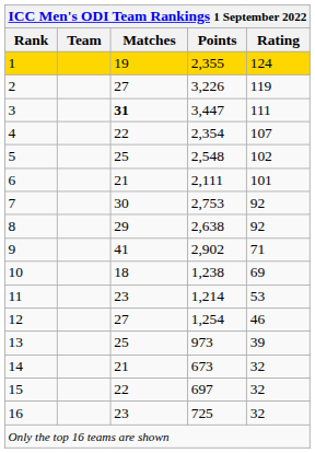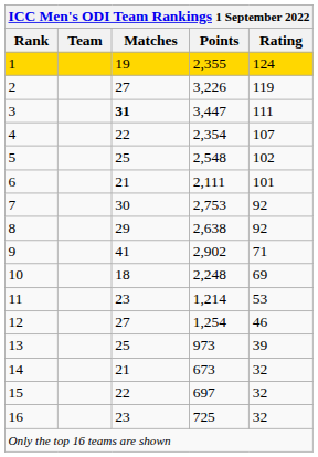 <table class="wikitable" style="white-space:nowrap">
 <tr>
 <th colspan="5"><a href='#'>ICC Men's ODI Team Rankings</a> <small>1 September 2022</small></th>
 </tr>
 <tr>
 <th>Rank</th>
 <th>Team</th>
 <th>Matches</th>
 <th>Points</th>
 <th>Rating</th>
 </tr>
 <tr style="background:gold">
 <td>1</td>
 <td style="text-align:left;"></td>
 <td>19</td>
 <td>2,355</td>
 <td>124</td>
 </tr>
 <tr>
 <td>2</td>
 <td style="text-align:left;"></td>
 <td>27</td>
 <td>3,226</td>
 <td>119</td>
 </tr>
 <tr>
 <td>3</td>
 <td style="text-align:left;"></td>
 <td><strong>31</strong></td>
 <td>3,447</td>
 <td>111</td>
 </tr>
 <tr>
 <td>4</td>
 <td style="text-align:left;"></td>
 <td>22</td>
 <td>2,354</td>
 <td>107</td>
 </tr>
 <tr>
 <td>5</td>
 <td style="text-align:left;"></td>
 <td>25</td>
 <td>2,548</td>
 <td>102</td>
 </tr>
 <tr>
 <td>6</td>
 <td style="text-align:left;"></td>
 <td>21</td>
 <td>2,111</td>
 <td>101</td>
 </tr>
 <tr>
 <td>7</td>
 <td style="text-align:left;"></td>
 <td>30</td>
 <td>2,753</td>
 <td>92</td>
 </tr>
 <tr>
 <td>8</td>
 <td style="text-align:left;"></td>
 <td>29</td>
 <td>2,638</td>
 <td>92</td>
 </tr>
 <tr>
 <td>9</td>
 <td style="text-align:left;"></td>
 <td>41</td>
 <td>2,902</td>
 <td>71</td>
 </tr>
 <tr>
 <td>10</td>
 <td style="text-align:left;"></td>
 <td>18</td>
-<td>1,238</td>
+<td>2,248</td>
 <td>69</td>
 </tr>
 <tr>
 <td>11</td>
 <td style="text-align:left;"></td>
 <td>23</td>
 <td>1,214</td>
 <td>53</td>
 </tr>
 <tr>
 <td>12</td>
 <td style="text-align:left;"></td>
 <td>27</td>
 <td>1,254</td>
 <td>46</td>
 </tr>
 <tr>
 <td>13</td>
 <td style="text-align:left;"></td>
 <td>25</td>
 <td>973</td>
 <td>39</td>
 </tr>
 <tr>
 <td>14</td>
 <td style="text-align:left;"></td>
 <td>21</td>
 <td>673</td>
 <td>32</td>
 </tr>
 <tr>
 <td>15</td>
 <td style="text-align:left;"></td>
 <td>22</td>
 <td>697</td>
 <td>32</td>
 </tr>
 <tr>
 <td>16</td>
 <td style="text-align:left;"></td>
 <td>23</td>
 <td>725</td>
 <td>32</td>
 </tr>
 <tr>
 <td colspan="5"><small><em>Only the top 16 teams are shown</em></small></td>
 </tr>
 </table>
